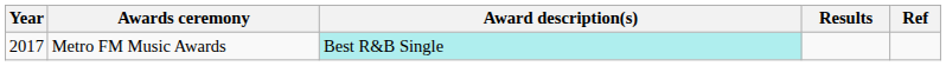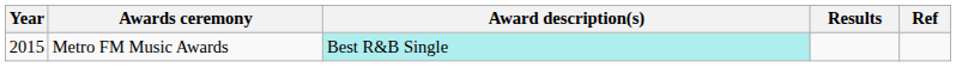 <table class="wikitable">
 <tr>
 <th>Year</th>
 <th style="width:250px;">Awards ceremony</th>
 <th style="width:450px;">Award description(s)</th>
 <th style="width:75px;">Results</th>
 <th style="width:40px;">Ref</th>
 </tr>
 <tr>
-<td>2017</td>
+<td>2015</td>
 <td>Metro FM Music Awards</td>
 <td style="background: paleturquoise;">Best R&B Single</td>
 <td></td>
 <td></td>
 </tr>
 </table>
